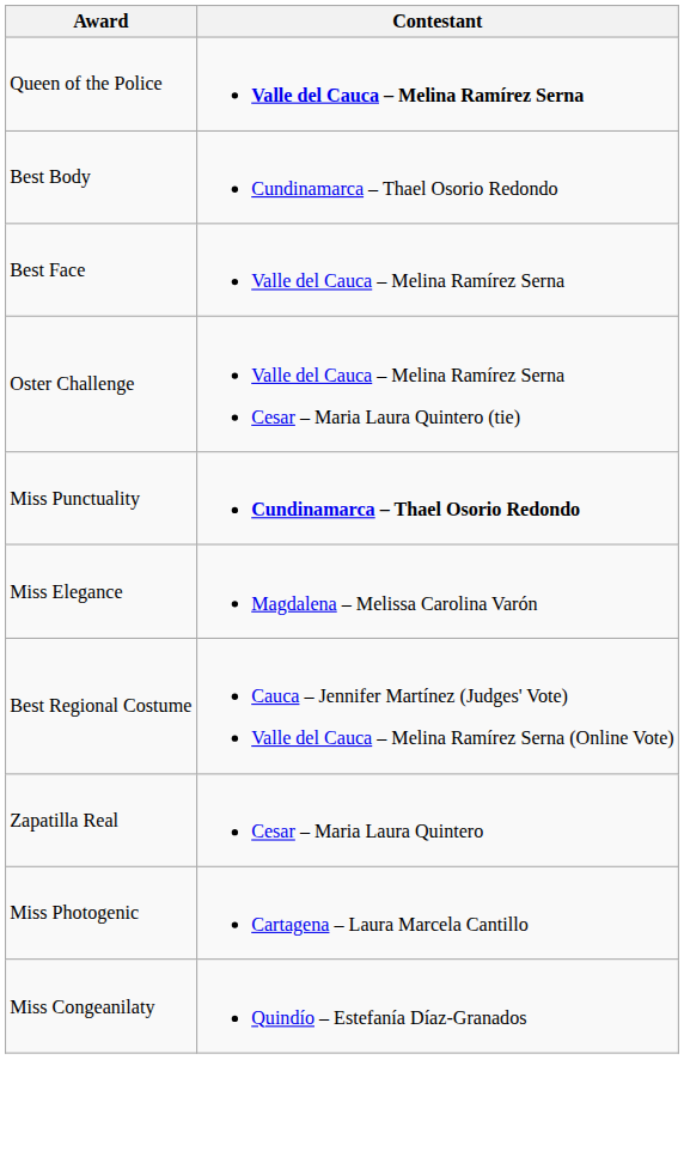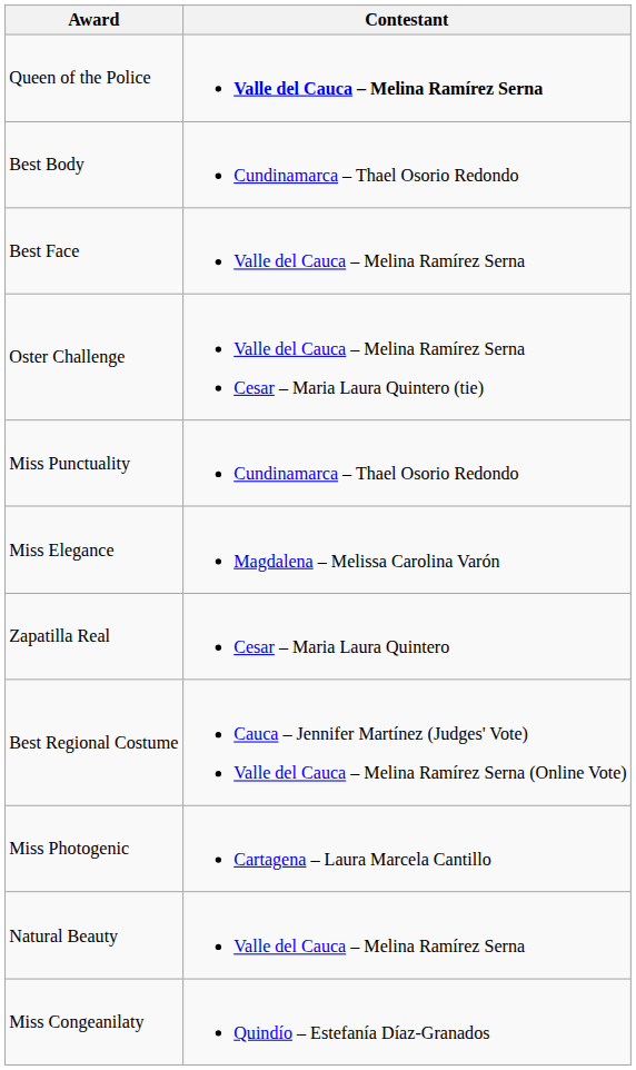 <table class="wikitable sortable" style="font-size: 95%;">
 <tr>
 <th>Award</th>
 <th>Contestant</th>
 </tr>
 <tr>
 <td>Queen of the Police</td>
 <td><strong><br><ul><li><a href='#'>Valle del Cauca</a> – Melina Ramírez Serna</li></ul></strong></td>
 </tr>
 <tr>
 <td>Best Body</td>
 <td><br><ul><li><a href='#'>Cundinamarca</a> – Thael Osorio Redondo</li></ul></td>
 </tr>
 <tr>
 <td>Best Face</td>
 <td><br><ul><li><a href='#'>Valle del Cauca</a> – Melina Ramírez Serna</li></ul></td>
 </tr>
 <tr>
 <td>Oster Challenge</td>
 <td><br><ul><li><a href='#'>Valle del Cauca</a> – Melina Ramírez Serna</li></ul><ul><li><a href='#'>Cesar</a> – Maria Laura Quintero (tie)</li></ul></td>
 </tr>
 <tr>
 <td>Miss Punctuality</td>
-<td><strong><br><ul><li><a href='#'>Cundinamarca</a> – Thael Osorio Redondo</li></ul></strong></td>
+<td><br><ul><li><a href='#'>Cundinamarca</a> – Thael Osorio Redondo</li></ul></td>
 </tr>
 <tr>
 <td>Miss Elegance</td>
 <td><br><ul><li><a href='#'>Magdalena</a> – Melissa Carolina Varón</li></ul></td>
 </tr>
 <tr>
+<td>Zapatilla Real</td>
+<td><br><ul><li><a href='#'>Cesar</a> – Maria Laura Quintero</li></ul></td>
+</tr>
+<tr>
 <td>Best Regional Costume</td>
 <td><br><ul><li><a href='#'>Cauca</a> – Jennifer Martínez (Judges' Vote)</li></ul><ul><li><a href='#'>Valle del Cauca</a> – Melina Ramírez Serna (Online Vote)</li></ul></td>
-</tr>
-<tr>
-<td>Zapatilla Real</td>
-<td><br><ul><li><a href='#'>Cesar</a> – Maria Laura Quintero</li></ul></td>
 </tr>
 <tr>
 <td>Miss Photogenic</td>
 <td><br><ul><li><a href='#'>Cartagena</a> – Laura Marcela Cantillo</li></ul></td>
 </tr>
 <tr>
+<td>Natural Beauty</td>
+<td><br><ul><li><a href='#'>Valle del Cauca</a> – Melina Ramírez Serna</li></ul></td>
+</tr>
+<tr>
 <td>Miss Congeanilaty</td>
 <td><br><ul><li><a href='#'>Quindío</a> – Estefanía Díaz-Granados</li></ul></td>
 </tr>
 </table>
